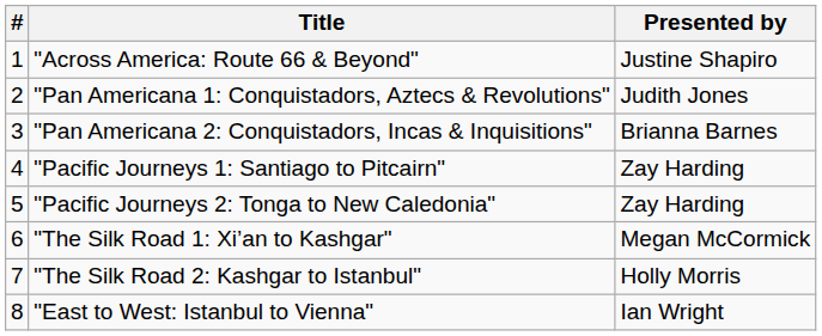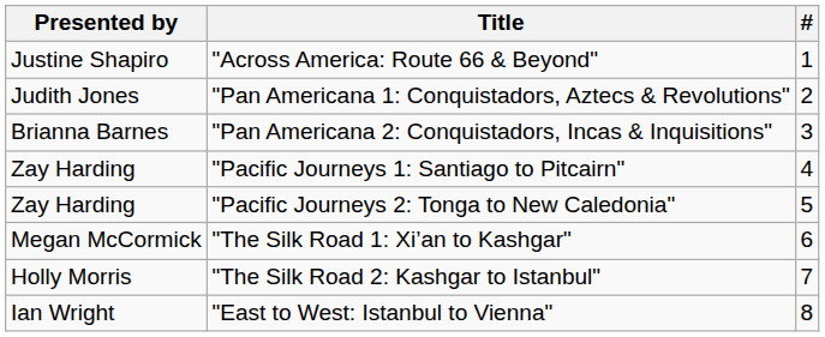 <table class="wikitable">
 <tr>
+<th>Presented by</th>
+<th>Title</th>
 <th>#</th>
-<th>Title</th>
-<th>Presented by</th>
 </tr>
 <tr>
+<td>Justine Shapiro</td>
+<td>"Across America: Route 66 & Beyond"</td>
 <td>1</td>
-<td>"Across America: Route 66 & Beyond"</td>
-<td>Justine Shapiro</td>
 </tr>
 <tr>
+<td>Judith Jones</td>
+<td>"Pan Americana 1: Conquistadors, Aztecs & Revolutions"</td>
 <td>2</td>
-<td>"Pan Americana 1: Conquistadors, Aztecs & Revolutions"</td>
-<td>Judith Jones</td>
 </tr>
 <tr>
+<td>Brianna Barnes</td>
+<td>"Pan Americana 2: Conquistadors, Incas & Inquisitions"</td>
 <td>3</td>
-<td>"Pan Americana 2: Conquistadors, Incas & Inquisitions"</td>
-<td>Brianna Barnes</td>
 </tr>
 <tr>
+<td>Zay Harding</td>
+<td>"Pacific Journeys 1: Santiago to Pitcairn"</td>
 <td>4</td>
-<td>"Pacific Journeys 1: Santiago to Pitcairn"</td>
-<td>Zay Harding</td>
 </tr>
 <tr>
+<td>Zay Harding</td>
+<td>"Pacific Journeys 2: Tonga to New Caledonia"</td>
 <td>5</td>
-<td>"Pacific Journeys 2: Tonga to New Caledonia"</td>
-<td>Zay Harding</td>
 </tr>
 <tr>
+<td>Megan McCormick</td>
+<td>"The Silk Road 1: Xi’an to Kashgar"</td>
 <td>6</td>
-<td>"The Silk Road 1: Xi’an to Kashgar"</td>
-<td>Megan McCormick</td>
 </tr>
 <tr>
+<td>Holly Morris</td>
+<td>"The Silk Road 2: Kashgar to Istanbul"</td>
 <td>7</td>
-<td>"The Silk Road 2: Kashgar to Istanbul"</td>
-<td>Holly Morris</td>
 </tr>
 <tr>
+<td>Ian Wright</td>
+<td>"East to West: Istanbul to Vienna"</td>
 <td>8</td>
-<td>"East to West: Istanbul to Vienna"</td>
-<td>Ian Wright</td>
 </tr>
 </table>
